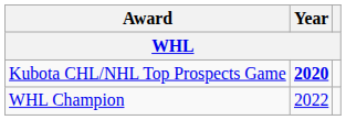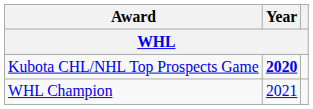 <table class="wikitable">
 <tr>
 <th>Award</th>
 <th>Year</th>
 <th></th>
 </tr>
 <tr ALIGN="center" bgcolor="#e0e0e0">
 <th colspan="3"><a href='#'>WHL</a></th>
 </tr>
 <tr>
 <td><a href='#'>Kubota CHL/NHL Top Prospects Game</a></td>
 <td><strong><a href='#'>2020</a></strong></td>
 <td></td>
 </tr>
 <tr>
 <td><a href='#'>WHL Champion</a></td>
-<td><a href='#'>2022</a></td>
+<td><a href='#'>2021</a></td>
 <td></td>
 </tr>
 </table>
